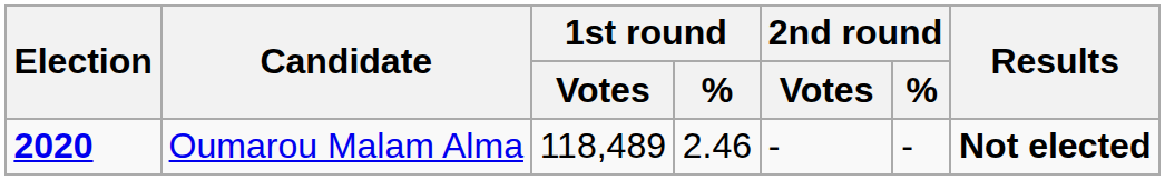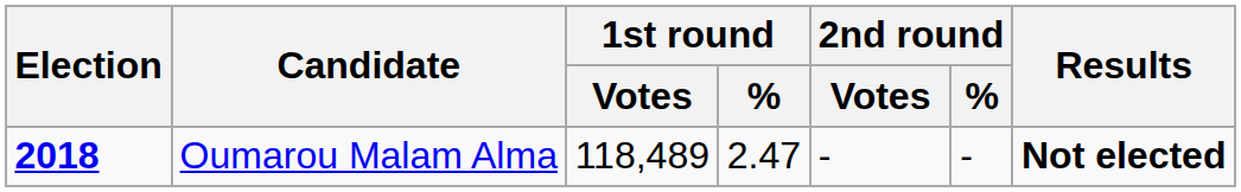 <table class="wikitable">
 <tr>
 <th rowspan="2">Election</th>
 <th rowspan="2">Candidate</th>
 <th colspan="2">1st round</th>
 <th colspan="2">2nd round</th>
 <th rowspan="2">Results</th>
 </tr>
 <tr>
 <th>Votes</th>
 <th>%</th>
 <th>Votes</th>
 <th>%</th>
 </tr>
 <tr>
-<td><strong><a href='#'>2020</a></strong></td>
+<td><strong><a href='#'>2018</a></strong></td>
 <td><a href='#'>Oumarou Malam Alma</a></td>
 <td>118,489</td>
-<td>2.46</td>
+<td>2.47</td>
 <td>-</td>
 <td>-</td>
 <td><strong>Not elected</strong></td>
 </tr>
 </table>
